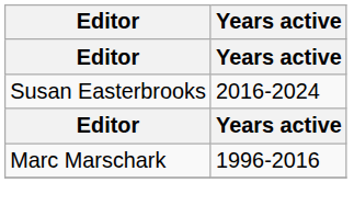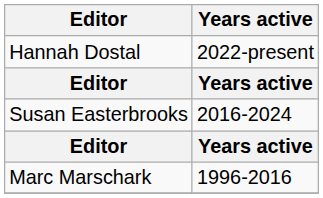 <table class="wikitable sortable">
 <tr>
 <th>Editor</th>
 <th>Years active</th>
+</tr>
+<tr>
+<td>Hannah Dostal </td>
+<td>2022-present</td>
 </tr>
 <tr>
 <th>Editor</th>
 <th>Years active</th>
 </tr>
 <tr>
 <td>Susan Easterbrooks </td>
 <td>2016-2024</td>
 </tr>
 <tr>
 <th>Editor</th>
 <th>Years active</th>
 </tr>
 <tr>
 <td>Marc Marschark </td>
 <td>1996-2016</td>
 </tr>
 <tr>
 </tr>
 </table>
